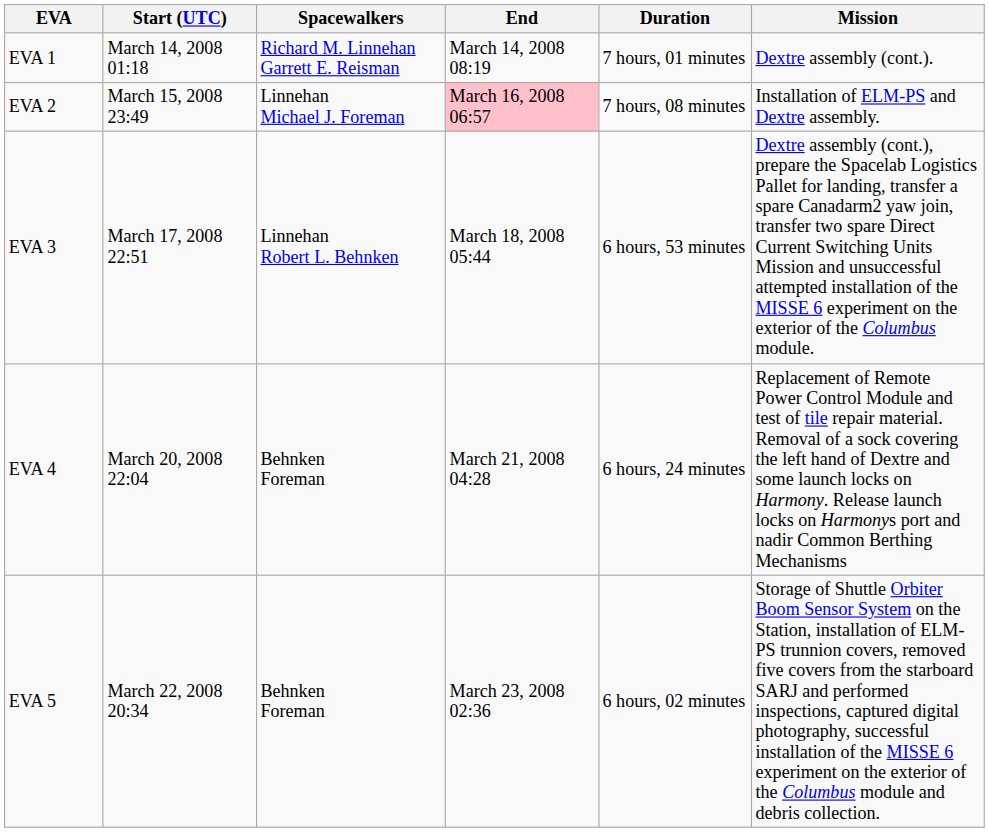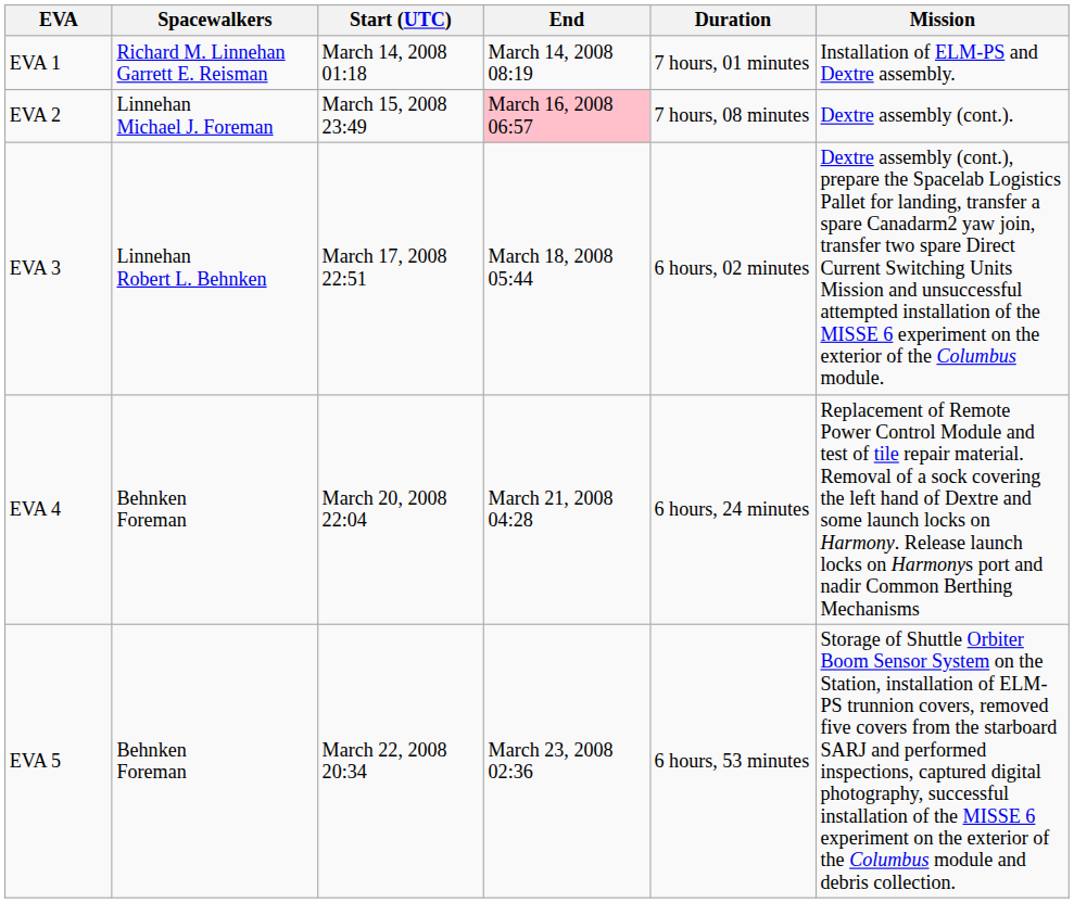 <table class="wikitable">
 <tr>
 <th style="width: 5em;">EVA</th>
+<th style="width:10em;">Spacewalkers</th>
 <th style="width: 8em;">Start (<a href='#'>UTC</a>)</th>
-<th style="width:10em;">Spacewalkers</th>
 <th style="width: 8em;">End</th>
 <th style="width: 8em;">Duration</th>
 <th>Mission</th>
 </tr>
 <tr>
 <td>EVA 1</td>
+<td><a href='#'>Richard M. Linnehan</a> <br> <a href='#'>Garrett E. Reisman</a></td>
 <td>March 14, 2008 <br> 01:18</td>
-<td><a href='#'>Richard M. Linnehan</a> <br> <a href='#'>Garrett E. Reisman</a></td>
 <td>March 14, 2008 <br> 08:19</td>
 <td>7 hours, 01 minutes</td>
+<td>Installation of <a href='#'>ELM-PS</a> and <a href='#'>Dextre</a> assembly.</td>
+</tr>
+<tr>
+<td>EVA 2</td>
+<td>Linnehan <br> <a href='#'>Michael J. Foreman</a></td>
+<td>March 15, 2008 <br> 23:49</td>
+<td style="background: pink;">March 16, 2008 <br> 06:57</td>
+<td>7 hours, 08 minutes</td>
 <td><a href='#'>Dextre</a> assembly (cont.).</td>
 </tr>
 <tr>
-<td>EVA 2</td>
-<td>March 15, 2008 <br> 23:49</td>
-<td>Linnehan <br> <a href='#'>Michael J. Foreman</a></td>
-<td style="background: pink;">March 16, 2008 <br> 06:57</td>
-<td>7 hours, 08 minutes</td>
-<td>Installation of <a href='#'>ELM-PS</a> and <a href='#'>Dextre</a> assembly.</td>
-</tr>
-<tr>
 <td>EVA 3</td>
+<td>Linnehan <br> <a href='#'>Robert L. Behnken</a></td>
 <td>March 17, 2008 <br> 22:51</td>
-<td>Linnehan <br> <a href='#'>Robert L. Behnken</a></td>
 <td>March 18, 2008 <br> 05:44</td>
-<td>6 hours, 53 minutes</td>
+<td>6 hours, 02 minutes</td>
 <td><a href='#'>Dextre</a> assembly (cont.), prepare the Spacelab Logistics Pallet for landing, transfer a spare Canadarm2 yaw join, transfer two spare Direct Current Switching Units Mission and unsuccessful attempted installation of the <a href='#'>MISSE 6</a> experiment on the exterior of the <em><a href='#'>Columbus</a></em> module.</td>
 </tr>
 <tr>
 <td>EVA 4</td>
+<td>Behnken <br> Foreman</td>
 <td>March 20, 2008 <br> 22:04</td>
-<td>Behnken <br> Foreman</td>
 <td>March 21, 2008 <br> 04:28</td>
 <td>6 hours, 24 minutes</td>
 <td>Replacement of Remote Power Control Module and test of <a href='#'>tile</a> repair material. Removal of a sock covering the left hand of Dextre and some launch locks on <em>Harmony</em>. Release launch locks on <em>Harmony</em>s port and nadir Common Berthing Mechanisms</td>
 </tr>
 <tr>
 <td>EVA 5</td>
+<td>Behnken <br> Foreman</td>
 <td>March 22, 2008 <br> 20:34</td>
-<td>Behnken <br> Foreman</td>
 <td>March 23, 2008 <br> 02:36</td>
-<td>6 hours, 02 minutes</td>
+<td>6 hours, 53 minutes</td>
 <td>Storage of Shuttle <a href='#'>Orbiter Boom Sensor System</a> on the Station, installation of ELM‐PS trunnion covers, removed five covers from the starboard SARJ and performed inspections, captured digital photography, successful installation of the <a href='#'>MISSE 6</a> experiment on the exterior of the <em><a href='#'>Columbus</a></em> module and debris collection.</td>
 </tr>
 </table>
